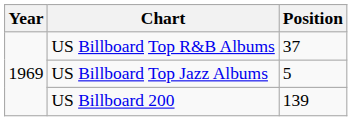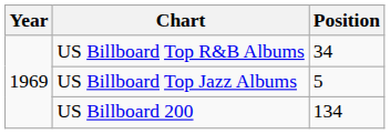 <table class="wikitable" border="1">
 <tr>
 <th>Year</th>
 <th>Chart</th>
 <th>Position</th>
 </tr>
 <tr>
 <td rowspan="3">1969</td>
 <td>US <a href='#'>Billboard</a> <a href='#'>Top R&B Albums</a></td>
-<td>37</td>
+<td>34</td>
 </tr>
 <tr>
 <td>US <a href='#'>Billboard</a> <a href='#'>Top Jazz Albums</a></td>
 <td>5</td>
 </tr>
 <tr>
 <td>US <a href='#'>Billboard 200</a></td>
-<td>139</td>
+<td>134</td>
 </tr>
 </table>
